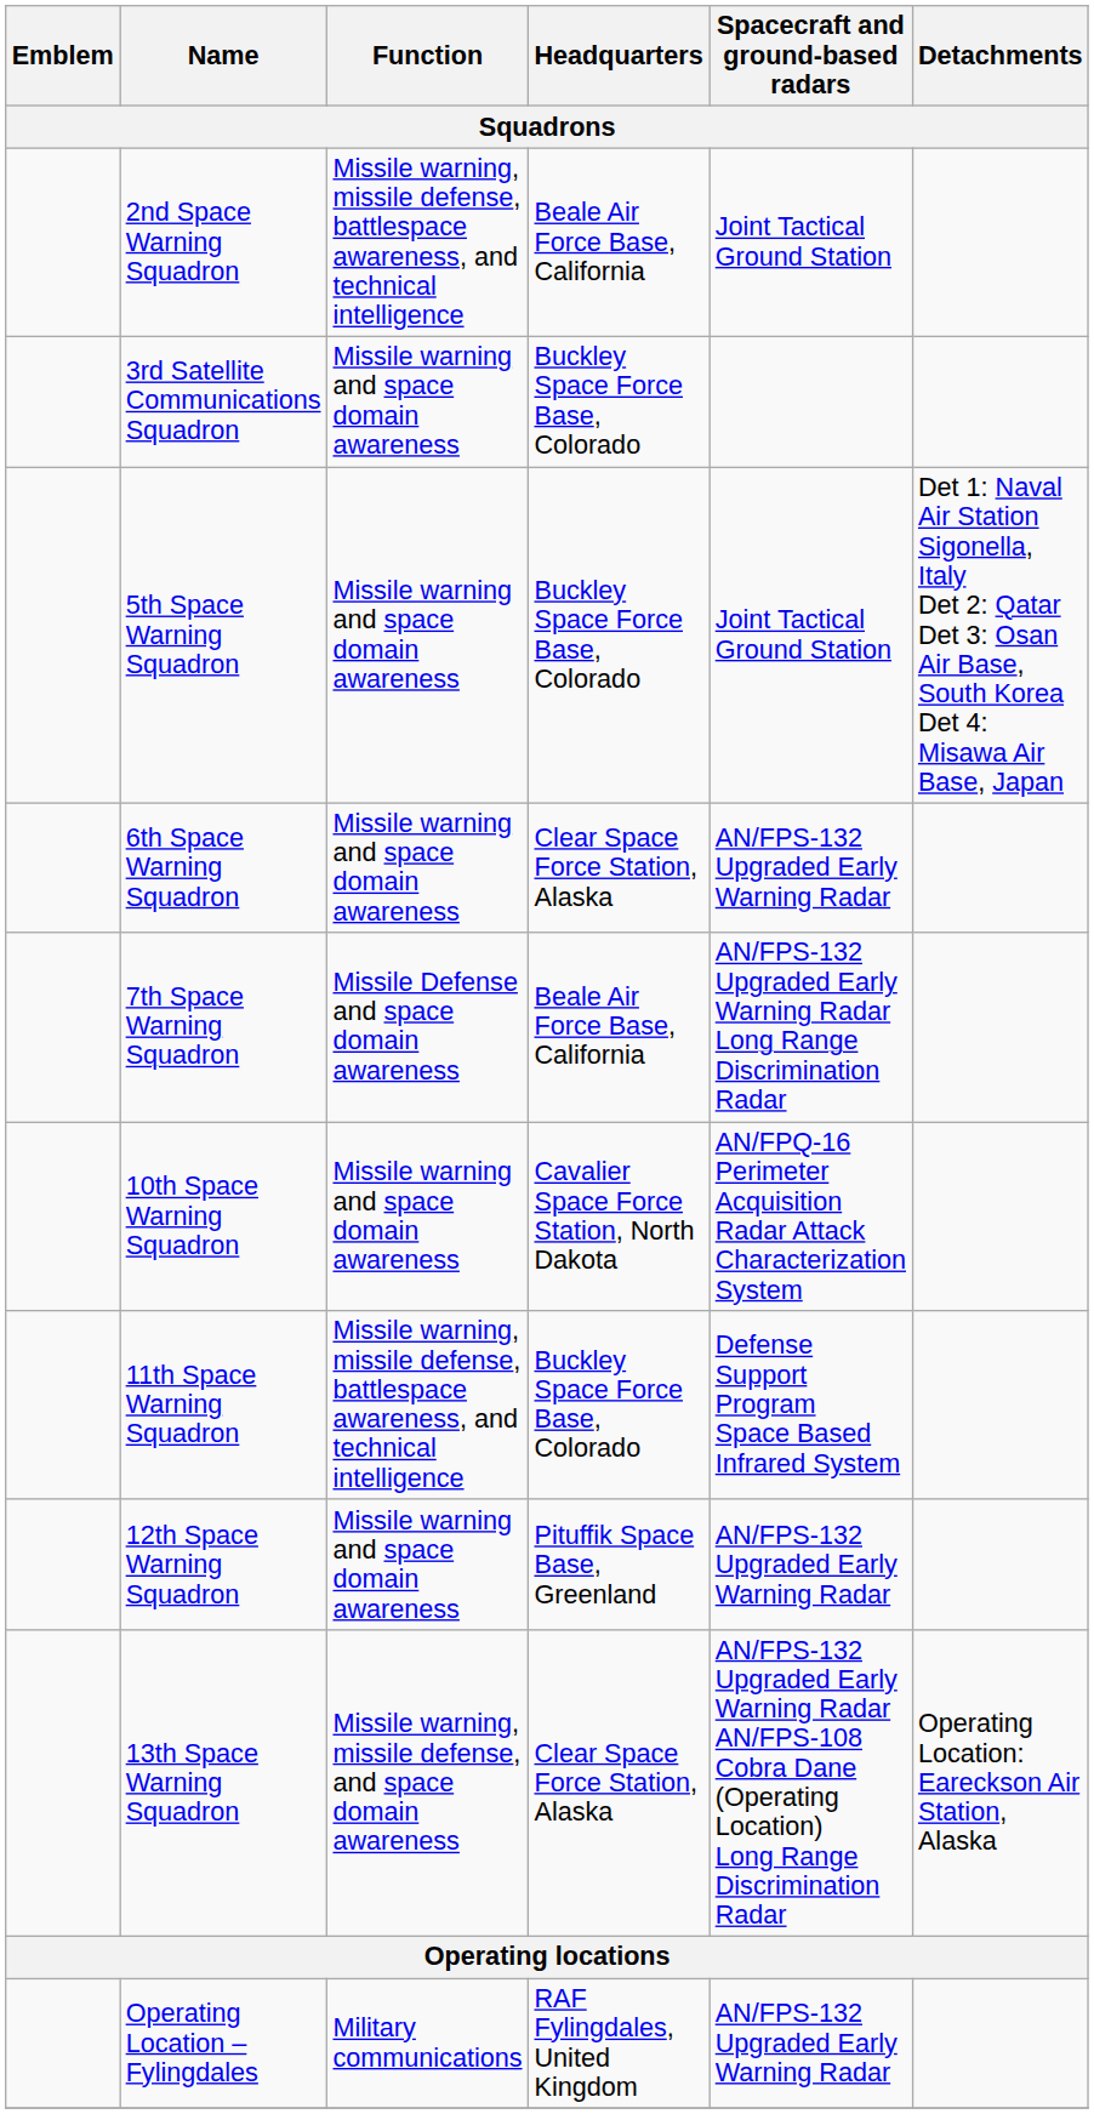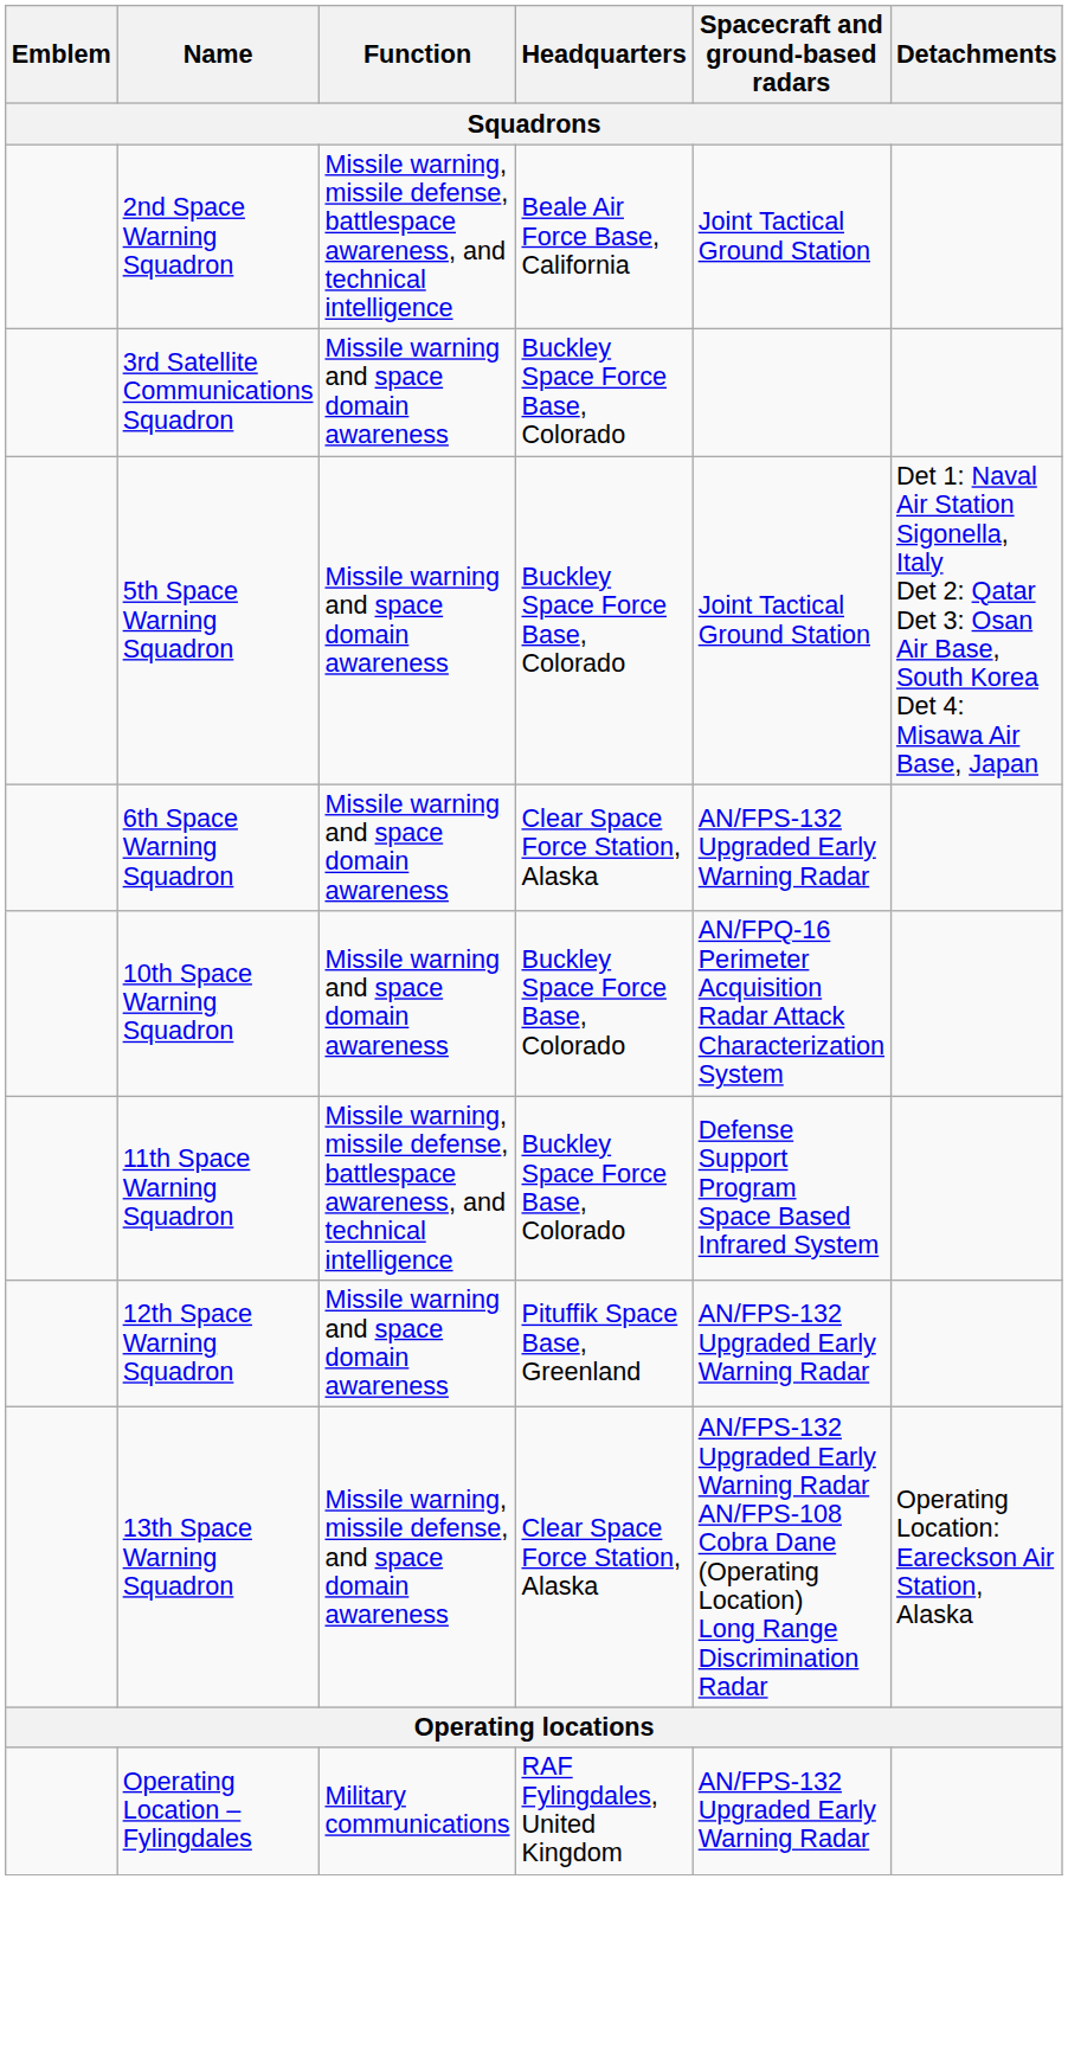 <table class="wikitable">
 <tr>
 <th>Emblem</th>
 <th>Name</th>
 <th>Function</th>
 <th>Headquarters</th>
 <th>Spacecraft and ground-based radars</th>
 <th>Detachments</th>
 </tr>
 <tr>
 <th colspan=6>Squadrons</th>
 </tr>
 <tr>
 <td></td>
 <td><a href='#'>2nd Space Warning Squadron</a></td>
 <td><a href='#'>Missile warning</a>, <a href='#'>missile defense</a>, <a href='#'>battlespace awareness</a>, and <a href='#'>technical intelligence</a></td>
 <td><a href='#'>Beale Air Force Base</a>, California</td>
 <td><a href='#'>Joint Tactical Ground Station</a></td>
 <td></td>
 </tr>
 <tr>
 <td></td>
 <td><a href='#'>3rd Satellite Communications Squadron</a></td>
 <td><a href='#'>Missile warning</a> and <a href='#'>space domain awareness</a></td>
 <td><a href='#'>Buckley Space Force Base</a>, Colorado</td>
 <td></td>
 <td></td>
 </tr>
 <tr>
 <td></td>
 <td><a href='#'>5th Space Warning Squadron</a></td>
 <td><a href='#'>Missile warning</a> and <a href='#'>space domain awareness</a></td>
 <td><a href='#'>Buckley Space Force Base</a>, Colorado</td>
 <td><a href='#'>Joint Tactical Ground Station</a></td>
 <td>Det 1: <a href='#'>Naval Air Station Sigonella</a>, <a href='#'>Italy</a> <br> Det 2: <a href='#'>Qatar</a> <br> Det 3: <a href='#'>Osan Air Base</a>, <a href='#'>South Korea</a> <br> Det 4: <a href='#'>Misawa Air Base</a>, <a href='#'>Japan</a></td>
 </tr>
 <tr>
 <td></td>
 <td><a href='#'>6th Space Warning Squadron</a></td>
 <td><a href='#'>Missile warning</a> and <a href='#'>space domain awareness</a></td>
 <td><a href='#'>Clear Space Force Station</a>, Alaska</td>
 <td><a href='#'>AN/FPS-132 Upgraded Early Warning Radar</a></td>
 <td></td>
 </tr>
 <tr>
 <td></td>
-<td><a href='#'>7th Space Warning Squadron</a></td>
-<td><a href='#'>Missile Defense</a> and <a href='#'>space domain awareness</a></td>
-<td><a href='#'>Beale Air Force Base</a>, California</td>
-<td><a href='#'>AN/FPS-132 Upgraded Early Warning Radar</a><br><a href='#'>Long Range Discrimination Radar</a></td>
-<td></td>
-</tr>
-<tr>
-<td></td>
 <td><a href='#'>10th Space Warning Squadron</a></td>
 <td><a href='#'>Missile warning</a> and <a href='#'>space domain awareness</a></td>
-<td><a href='#'>Cavalier Space Force Station</a>, North Dakota</td>
+<td><a href='#'>Buckley Space Force Base</a>, Colorado</td>
 <td><a href='#'>AN/FPQ-16 Perimeter Acquisition Radar Attack Characterization System</a></td>
 <td></td>
 </tr>
 <tr>
 <td></td>
 <td><a href='#'>11th Space Warning Squadron</a></td>
 <td><a href='#'>Missile warning</a>, <a href='#'>missile defense</a>, <a href='#'>battlespace awareness</a>, and <a href='#'>technical intelligence</a></td>
 <td><a href='#'>Buckley Space Force Base</a>, Colorado</td>
 <td><a href='#'>Defense Support Program</a><br><a href='#'>Space Based Infrared System</a></td>
 <td></td>
 </tr>
 <tr>
 <td></td>
 <td><a href='#'>12th Space Warning Squadron</a></td>
 <td><a href='#'>Missile warning</a> and <a href='#'>space domain awareness</a></td>
 <td><a href='#'>Pituffik Space Base</a>, Greenland</td>
 <td><a href='#'>AN/FPS-132 Upgraded Early Warning Radar</a></td>
 <td></td>
 </tr>
 <tr>
 <td></td>
 <td><a href='#'>13th Space Warning Squadron</a></td>
 <td><a href='#'>Missile warning</a>, <a href='#'>missile defense</a>, and <a href='#'>space domain awareness</a></td>
 <td><a href='#'>Clear Space Force Station</a>, Alaska</td>
 <td><a href='#'>AN/FPS-132 Upgraded Early Warning Radar</a><br><a href='#'>AN/FPS-108 Cobra Dane</a> (Operating Location)<br><a href='#'>Long Range Discrimination Radar</a></td>
 <td>Operating Location: <a href='#'>Eareckson Air Station</a>, Alaska</td>
 </tr>
 <tr>
 <th colspan=6>Operating locations</th>
 </tr>
 <tr>
 <td></td>
 <td><a href='#'>Operating Location – Fylingdales</a></td>
 <td><a href='#'>Military communications</a></td>
 <td><a href='#'>RAF Fylingdales</a>, United Kingdom</td>
 <td><a href='#'>AN/FPS-132 Upgraded Early Warning Radar</a></td>
 <td></td>
 </tr>
 <tr>
 </tr>
 </table>
